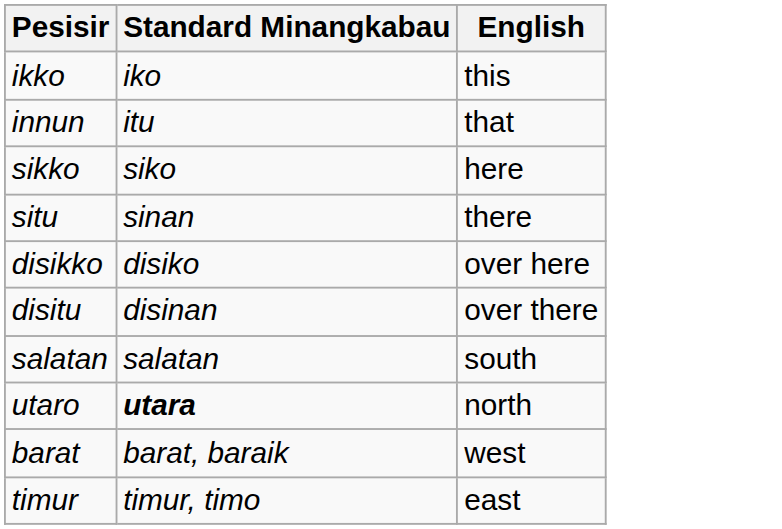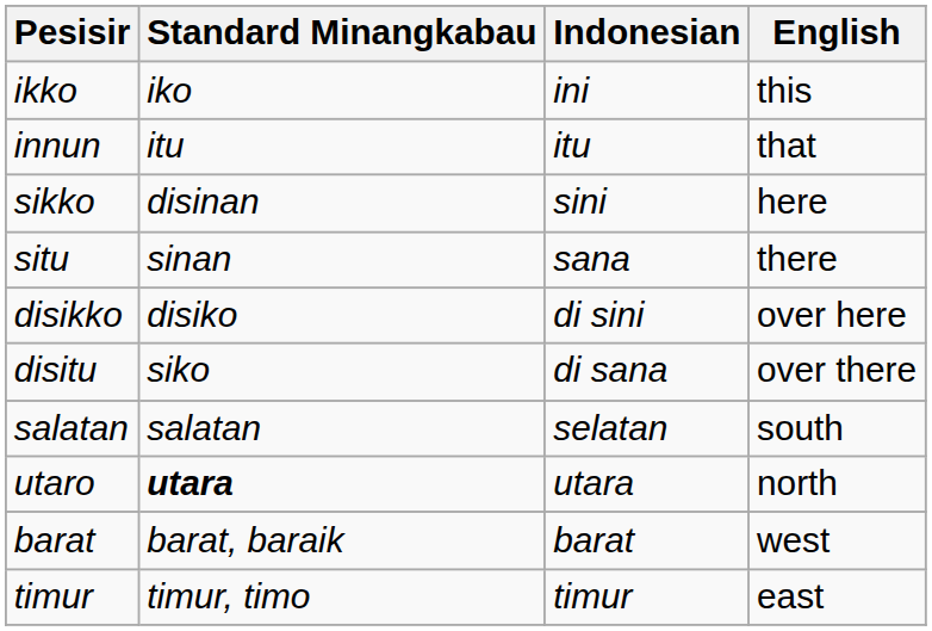 <table class="wikitable">
 <tr>
 <th>Pesisir</th>
 <th>Standard Minangkabau</th>
+<th>Indonesian</th>
 <th>English</th>
 </tr>
 <tr>
 <td><em>ikko</em></td>
 <td><em>iko</em></td>
+<td><em>ini</em></td>
 <td>this</td>
 </tr>
 <tr>
 <td><em>innun</em></td>
 <td><em>itu</em></td>
+<td><em>itu</em></td>
 <td>that</td>
 </tr>
 <tr>
 <td><em>sikko</em></td>
-<td><em>siko</em></td>
+<td><em>disinan</em></td>
+<td><em>sini</em></td>
 <td>here</td>
 </tr>
 <tr>
 <td><em>situ</em></td>
 <td><em>sinan</em></td>
+<td><em>sana</em></td>
 <td>there</td>
 </tr>
 <tr>
 <td><em>disikko</em></td>
 <td><em>disiko</em></td>
+<td><em>di sini</em></td>
 <td>over here</td>
 </tr>
 <tr>
 <td><em>disitu</em></td>
-<td><em>disinan</em></td>
+<td><em>siko</em></td>
+<td><em>di sana</em></td>
 <td>over there</td>
 </tr>
 <tr>
 <td><em>salatan</em></td>
 <td><em>salatan</em></td>
+<td><em>selatan</em></td>
 <td>south</td>
 </tr>
 <tr>
 <td><em>utaro</em></td>
 <td><strong><em>utara</em></strong></td>
+<td><em>utara</em></td>
 <td>north</td>
 </tr>
 <tr>
 <td><em>barat</em></td>
 <td><em>barat, baraik</em></td>
+<td><em>barat</em></td>
 <td>west</td>
 </tr>
 <tr>
 <td><em>timur</em></td>
 <td><em>timur, timo</em></td>
+<td><em>timur</em></td>
 <td>east</td>
 </tr>
 </table>
